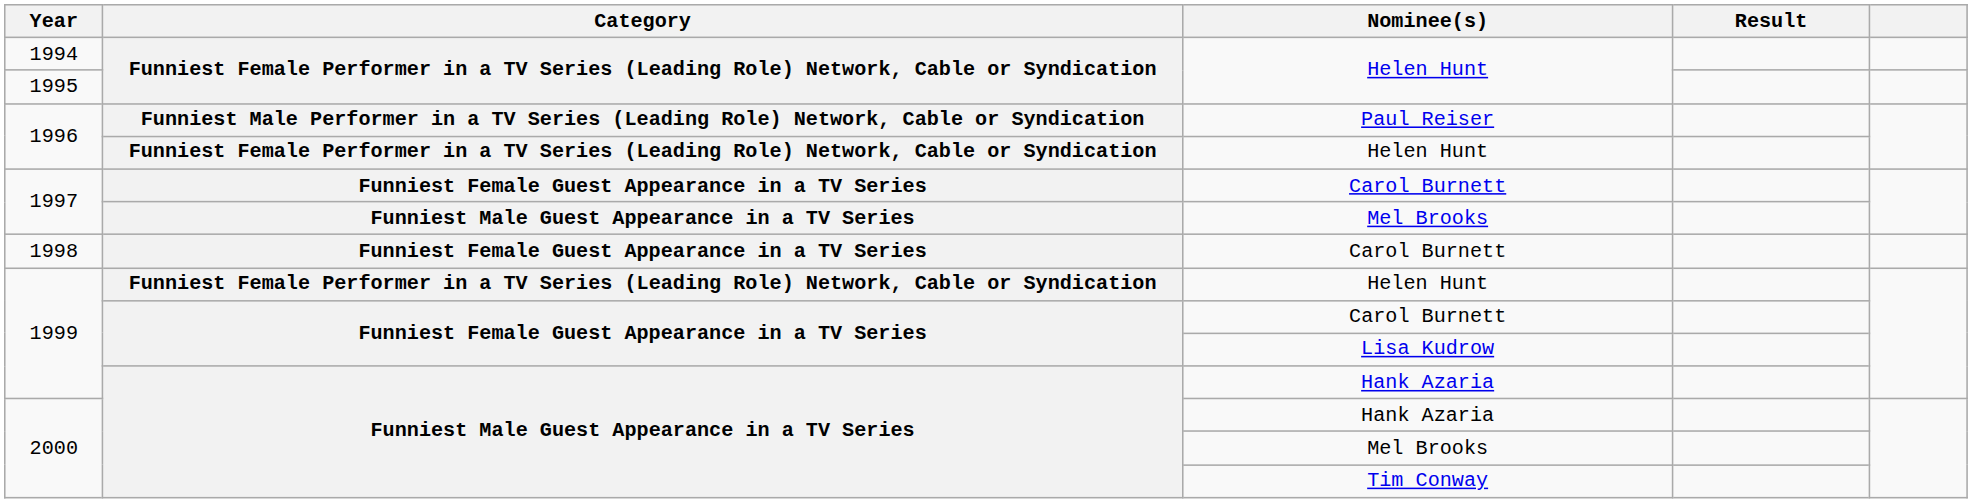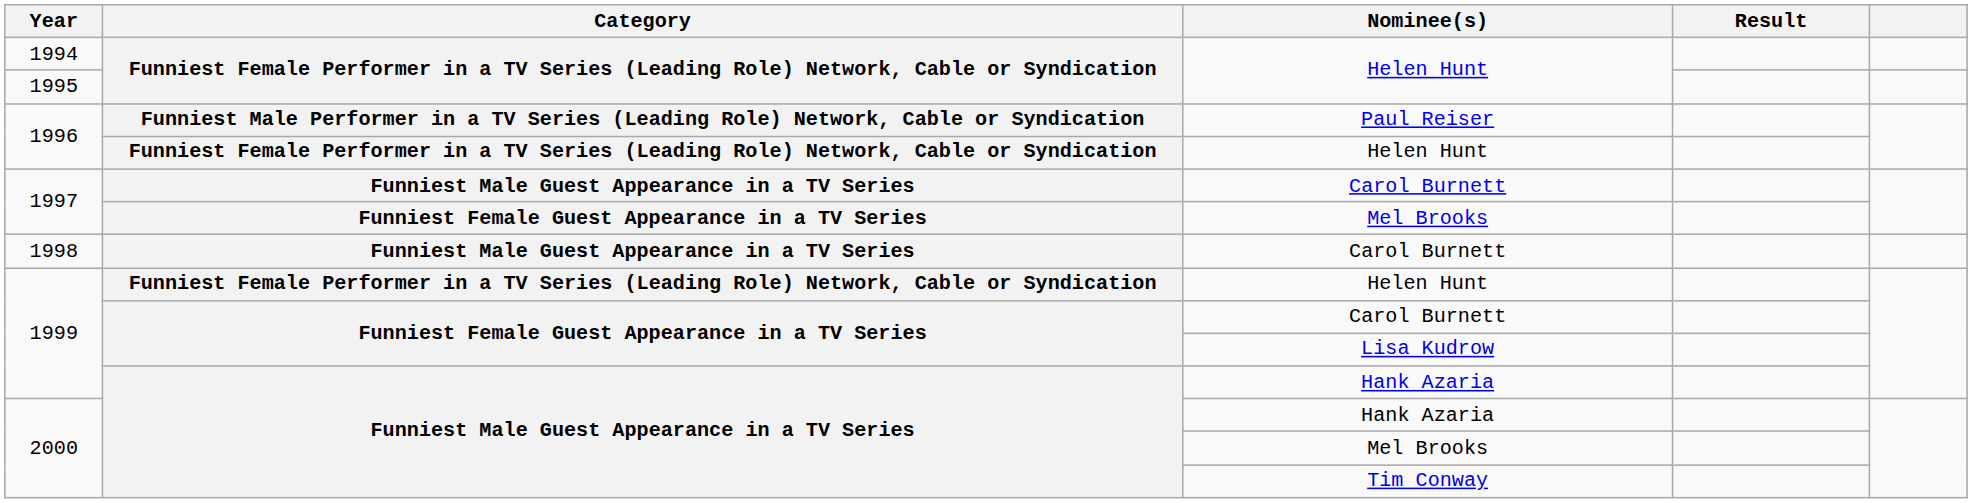 <table class="wikitable plainrowheaders" style="font-size: 100%; text-align:center" width=80%>
 <tr>
 <th scope="col" width="5%">Year</th>
 <th scope="col" width="55%">Category</th>
 <th scope="col" width="25%">Nominee(s)</th>
 <th scope="col" width="10%">Result</th>
 <th scope="col" width="5%"></th>
 </tr>
 <tr>
 <td>1994</td>
 <th scope="row" style="text-align:center" rowspan="2">Funniest Female Performer in a TV Series (Leading Role) Network, Cable or Syndication</th>
 <td rowspan="2"><a href='#'>Helen Hunt</a></td>
 <td></td>
 <td></td>
 </tr>
 <tr>
 <td>1995</td>
 <td></td>
 <td></td>
 </tr>
 <tr>
 <td rowspan="2">1996</td>
 <th scope="row" style="text-align:center">Funniest Male Performer in a TV Series (Leading Role) Network, Cable or Syndication</th>
 <td><a href='#'>Paul Reiser</a></td>
 <td></td>
 <td rowspan="2"></td>
 </tr>
 <tr>
 <th scope="row" style="text-align:center">Funniest Female Performer in a TV Series (Leading Role) Network, Cable or Syndication</th>
 <td>Helen Hunt</td>
 <td></td>
 </tr>
 <tr>
 <td rowspan="2">1997</td>
-<th scope="row" style="text-align:center">Funniest Female Guest Appearance in a TV Series</th>
+<th scope="row" style="text-align:center">Funniest Male Guest Appearance in a TV Series</th>
 <td><a href='#'>Carol Burnett</a></td>
 <td></td>
 <td rowspan="2"></td>
 </tr>
 <tr>
-<th scope="row" style="text-align:center">Funniest Male Guest Appearance in a TV Series</th>
+<th scope="row" style="text-align:center">Funniest Female Guest Appearance in a TV Series</th>
 <td><a href='#'>Mel Brooks</a></td>
 <td></td>
 </tr>
 <tr>
 <td>1998</td>
-<th scope="row" style="text-align:center">Funniest Female Guest Appearance in a TV Series</th>
+<th scope="row" style="text-align:center">Funniest Male Guest Appearance in a TV Series</th>
 <td>Carol Burnett</td>
 <td></td>
 <td></td>
 </tr>
 <tr>
 <td rowspan="4">1999</td>
 <th scope="row" style="text-align:center">Funniest Female Performer in a TV Series (Leading Role) Network, Cable or Syndication</th>
 <td>Helen Hunt</td>
 <td></td>
 <td rowspan="4"></td>
 </tr>
 <tr>
 <th scope="row" style="text-align:center" rowspan="2">Funniest Female Guest Appearance in a TV Series</th>
 <td>Carol Burnett</td>
 <td></td>
 </tr>
 <tr>
 <td><a href='#'>Lisa Kudrow</a></td>
 <td></td>
 </tr>
 <tr>
 <th scope="row" style="text-align:center" rowspan="4">Funniest Male Guest Appearance in a TV Series</th>
 <td><a href='#'>Hank Azaria</a></td>
 <td></td>
 </tr>
 <tr>
 <td rowspan="3">2000</td>
 <td>Hank Azaria</td>
 <td></td>
 <td rowspan="3"></td>
 </tr>
 <tr>
 <td>Mel Brooks</td>
 <td></td>
 </tr>
 <tr>
 <td><a href='#'>Tim Conway</a></td>
 <td></td>
 </tr>
 </table>
